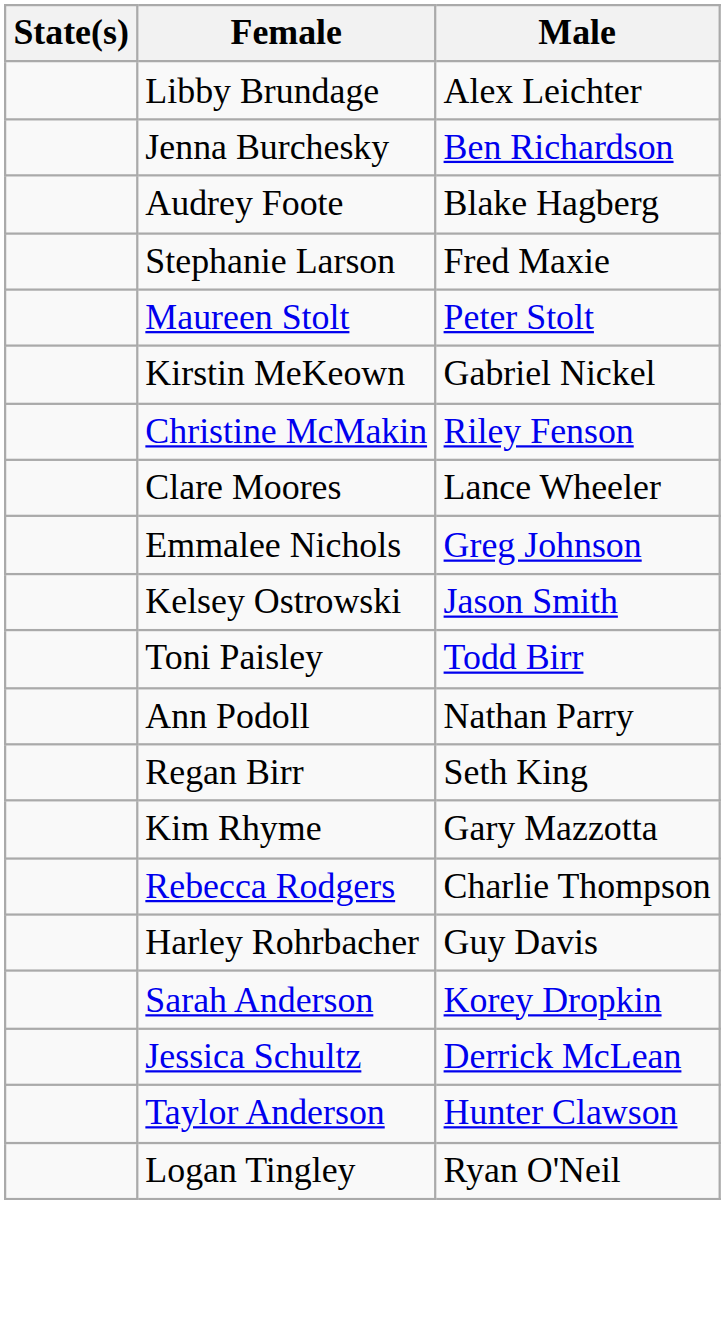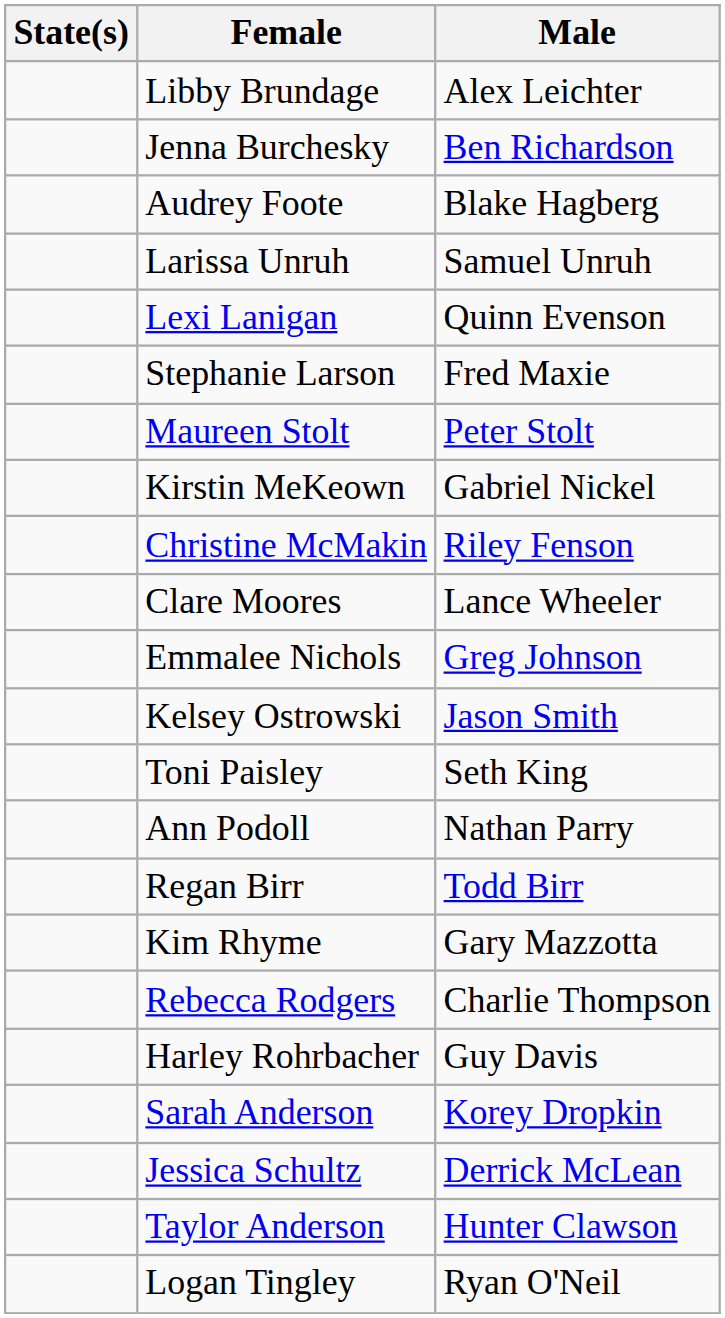 <table class="wikitable">
 <tr>
 <th>State(s)</th>
 <th>Female</th>
 <th>Male</th>
 </tr>
 <tr>
 <td> </td>
 <td>Libby Brundage</td>
 <td>Alex Leichter</td>
 </tr>
 <tr>
 <td> </td>
 <td>Jenna Burchesky</td>
 <td><a href='#'> Ben Richardson</a></td>
 </tr>
 <tr>
 <td></td>
 <td>Audrey Foote</td>
 <td>Blake Hagberg</td>
+</tr>
+<tr>
+<td></td>
+<td>Larissa Unruh</td>
+<td>Samuel Unruh</td>
+</tr>
+<tr>
+<td></td>
+<td><a href='#'>Lexi Lanigan</a></td>
+<td>Quinn Evenson</td>
 </tr>
 <tr>
 <td> </td>
 <td>Stephanie Larson</td>
 <td>Fred Maxie</td>
 </tr>
 <tr>
 <td></td>
 <td><a href='#'>Maureen Stolt</a></td>
 <td><a href='#'>Peter Stolt</a></td>
 </tr>
 <tr>
 <td> </td>
 <td>Kirstin MeKeown</td>
 <td>Gabriel Nickel</td>
 </tr>
 <tr>
 <td></td>
 <td><a href='#'>Christine McMakin</a></td>
 <td><a href='#'>Riley Fenson</a></td>
 </tr>
 <tr>
 <td></td>
 <td>Clare Moores</td>
 <td>Lance Wheeler</td>
 </tr>
 <tr>
 <td></td>
 <td>Emmalee Nichols</td>
 <td><a href='#'> Greg Johnson</a></td>
 </tr>
 <tr>
 <td></td>
 <td>Kelsey Ostrowski</td>
 <td><a href='#'>Jason Smith</a></td>
 </tr>
 <tr>
 <td></td>
 <td>Toni Paisley</td>
-<td><a href='#'>Todd Birr</a></td>
+<td>Seth King</td>
 </tr>
 <tr>
 <td> </td>
 <td>Ann Podoll</td>
 <td>Nathan Parry</td>
 </tr>
 <tr>
 <td></td>
 <td>Regan Birr</td>
-<td>Seth King</td>
+<td><a href='#'>Todd Birr</a></td>
 </tr>
 <tr>
 <td></td>
 <td>Kim Rhyme</td>
 <td>Gary Mazzotta</td>
 </tr>
 <tr>
 <td> </td>
 <td><a href='#'>Rebecca Rodgers</a></td>
 <td>Charlie Thompson</td>
 </tr>
 <tr>
 <td> </td>
 <td>Harley Rohrbacher</td>
 <td>Guy Davis</td>
 </tr>
 <tr>
 <td></td>
 <td><a href='#'>Sarah Anderson</a></td>
 <td><a href='#'>Korey Dropkin</a></td>
 </tr>
 <tr>
 <td> </td>
 <td><a href='#'>Jessica Schultz</a></td>
 <td><a href='#'>Derrick McLean</a></td>
 </tr>
 <tr>
 <td> </td>
 <td><a href='#'>Taylor Anderson</a></td>
 <td><a href='#'>Hunter Clawson</a></td>
 </tr>
 <tr>
 <td></td>
 <td>Logan Tingley</td>
 <td>Ryan O'Neil</td>
 </tr>
 </table>
